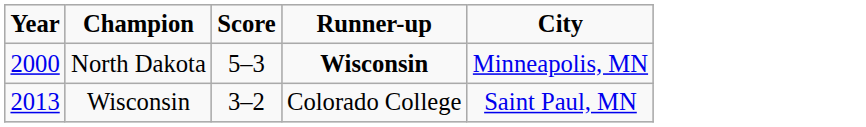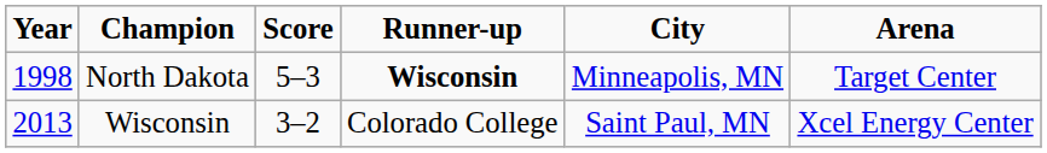 <table class="wikitable sortable" style="text-align: center;">
 <tr>
 <td><strong>Year</strong></td>
 <td><strong>Champion</strong></td>
 <td><strong>Score</strong></td>
 <td><strong>Runner-up</strong></td>
 <td><strong>City</strong></td>
+<td><strong>Arena</strong></td>
 </tr>
 <tr>
-<td><a href='#'>2000</a></td>
+<td><a href='#'>1998</a></td>
 <td>North Dakota</td>
 <td>5–3</td>
 <td><strong>Wisconsin</strong></td>
 <td><a href='#'>Minneapolis, MN</a></td>
+<td><a href='#'>Target Center</a></td>
 </tr>
 <tr>
 <td><a href='#'>2013</a></td>
 <td>Wisconsin</td>
 <td>3–2</td>
 <td>Colorado College</td>
 <td><a href='#'>Saint Paul, MN</a></td>
+<td><a href='#'>Xcel Energy Center</a></td>
 </tr>
 </table>
